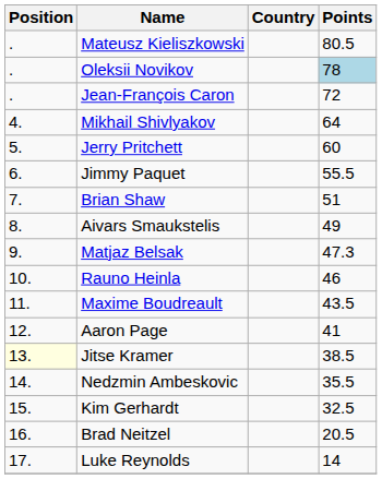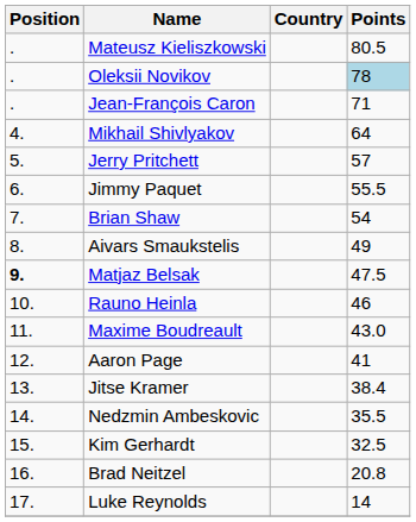 <table class="wikitable">
 <tr>
 <th>Position</th>
 <th>Name</th>
 <th>Country</th>
 <th>Points</th>
 </tr>
 <tr>
 <td>.</td>
 <td><a href='#'>Mateusz Kieliszkowski</a></td>
 <td></td>
 <td>80.5</td>
 </tr>
 <tr>
 <td>.</td>
 <td><a href='#'>Oleksii Novikov</a></td>
 <td></td>
 <td style="background: lightblue;">78</td>
 </tr>
 <tr>
 <td>.</td>
 <td><a href='#'>Jean-François Caron</a></td>
 <td></td>
-<td>72</td>
+<td>71</td>
 </tr>
 <tr>
 <td>4.</td>
 <td><a href='#'>Mikhail Shivlyakov</a></td>
 <td></td>
 <td>64</td>
 </tr>
 <tr>
 <td>5.</td>
 <td><a href='#'>Jerry Pritchett</a></td>
 <td></td>
-<td>60</td>
+<td>57</td>
 </tr>
 <tr>
 <td>6.</td>
 <td>Jimmy Paquet</td>
 <td></td>
 <td>55.5</td>
 </tr>
 <tr>
 <td>7.</td>
 <td><a href='#'>Brian Shaw</a></td>
 <td></td>
-<td>51</td>
+<td>54</td>
 </tr>
 <tr>
 <td>8.</td>
 <td>Aivars Smaukstelis</td>
 <td></td>
 <td>49</td>
 </tr>
 <tr>
-<td>9.</td>
+<td><strong>9.</strong></td>
 <td><a href='#'>Matjaz Belsak</a></td>
 <td></td>
-<td>47.3</td>
+<td>47.5</td>
 </tr>
 <tr>
 <td>10.</td>
 <td><a href='#'>Rauno Heinla</a></td>
 <td></td>
 <td>46</td>
 </tr>
 <tr>
 <td>11.</td>
 <td><a href='#'>Maxime Boudreault</a></td>
 <td></td>
-<td>43.5</td>
+<td>43.0</td>
 </tr>
 <tr>
 <td>12.</td>
 <td>Aaron Page</td>
 <td></td>
 <td>41</td>
 </tr>
 <tr>
-<td style="background: lightyellow;">13.</td>
+<td>13.</td>
 <td>Jitse Kramer</td>
 <td></td>
-<td>38.5</td>
+<td>38.4</td>
 </tr>
 <tr>
 <td>14.</td>
 <td>Nedzmin Ambeskovic</td>
 <td></td>
 <td>35.5</td>
 </tr>
 <tr>
 <td>15.</td>
 <td>Kim Gerhardt</td>
 <td></td>
 <td>32.5</td>
 </tr>
 <tr>
 <td>16.</td>
 <td>Brad Neitzel</td>
 <td></td>
-<td>20.5</td>
+<td>20.8</td>
 </tr>
 <tr>
 <td>17.</td>
 <td>Luke Reynolds</td>
 <td></td>
 <td>14</td>
 </tr>
 <tr>
 </tr>
 </table>
